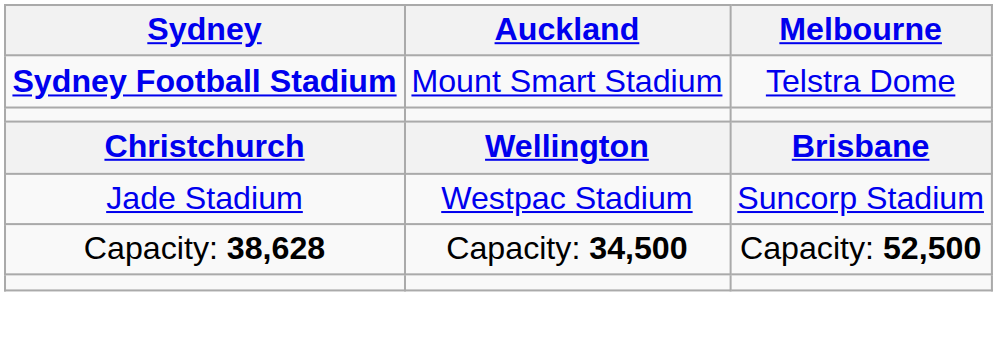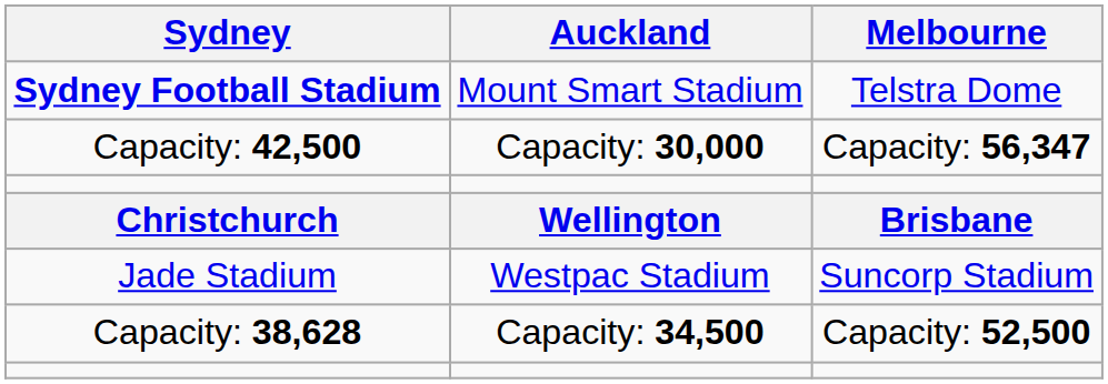 <table class="wikitable" style="text-align:center">
 <tr>
 <th><strong><a href='#'>Sydney</a></strong></th>
 <th><a href='#'>Auckland</a></th>
 <th><a href='#'>Melbourne</a></th>
 </tr>
 <tr>
 <td><strong><a href='#'>Sydney Football Stadium</a></strong></td>
 <td><a href='#'>Mount Smart Stadium</a></td>
 <td><a href='#'>Telstra Dome</a></td>
+</tr>
+<tr>
+<td>Capacity: <strong>42,500</strong></td>
+<td>Capacity: <strong>30,000</strong></td>
+<td>Capacity: <strong>56,347</strong></td>
 </tr>
 <tr>
 <td></td>
 <td></td>
 <td></td>
 </tr>
 <tr>
 <th><a href='#'>Christchurch</a></th>
 <th><a href='#'>Wellington</a></th>
 <th><a href='#'>Brisbane</a></th>
 </tr>
 <tr>
 <td><a href='#'>Jade Stadium</a></td>
 <td><a href='#'>Westpac Stadium</a></td>
 <td><a href='#'>Suncorp Stadium</a></td>
 </tr>
 <tr>
 <td>Capacity: <strong>38,628</strong></td>
 <td>Capacity: <strong>34,500</strong></td>
 <td>Capacity: <strong>52,500</strong></td>
 </tr>
 <tr>
 <td></td>
 <td></td>
 <td></td>
 </tr>
 </table>
